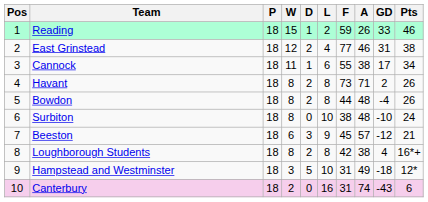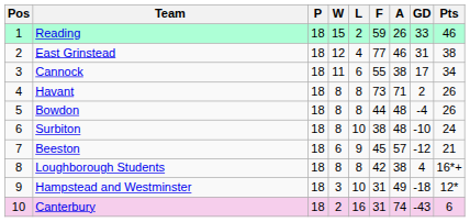 <table class="wikitable" style="font-size: 100%">
 <tr>
 <th width=20>Pos</th>
 <th width=400>Team</th>
 <th width=20>P</th>
 <th width=20>W</th>
-<th width=20>D</th>
 <th width=20>L</th>
 <th width=20>F</th>
 <th width=20>A</th>
 <th width=20>GD</th>
 <th width=20>Pts</th>
 </tr>
 <tr align=center style="background: #ADFFD6;">
 <td>1</td>
 <td align="left"><a href='#'>Reading</a></td>
 <td>18</td>
 <td>15</td>
-<td>1</td>
 <td>2</td>
 <td>59</td>
 <td>26</td>
 <td>33</td>
 <td>46</td>
 </tr>
 <tr align=center>
 <td>2</td>
 <td align="left"><a href='#'>East Grinstead</a></td>
 <td>18</td>
 <td>12</td>
-<td>2</td>
 <td>4</td>
 <td>77</td>
 <td>46</td>
 <td>31</td>
 <td>38</td>
 </tr>
 <tr align=center>
 <td>3</td>
 <td align="left"><a href='#'>Cannock</a></td>
 <td>18</td>
 <td>11</td>
-<td>1</td>
 <td>6</td>
 <td>55</td>
 <td>38</td>
 <td>17</td>
 <td>34</td>
 </tr>
 <tr align=center>
 <td>4</td>
 <td align="left"><a href='#'>Havant</a></td>
 <td>18</td>
 <td>8</td>
-<td>2</td>
 <td>8</td>
 <td>73</td>
 <td>71</td>
 <td>2</td>
 <td>26</td>
 </tr>
 <tr align=center>
 <td>5</td>
 <td align="left"><a href='#'>Bowdon</a></td>
 <td>18</td>
 <td>8</td>
-<td>2</td>
 <td>8</td>
 <td>44</td>
 <td>48</td>
 <td>-4</td>
 <td>26</td>
 </tr>
 <tr align=center>
 <td>6</td>
 <td align="left"><a href='#'>Surbiton</a></td>
 <td>18</td>
 <td>8</td>
-<td>0</td>
 <td>10</td>
 <td>38</td>
 <td>48</td>
 <td>-10</td>
 <td>24</td>
 </tr>
 <tr align=center>
 <td>7</td>
 <td align="left"><a href='#'>Beeston</a></td>
 <td>18</td>
 <td>6</td>
-<td>3</td>
 <td>9</td>
 <td>45</td>
 <td>57</td>
 <td>-12</td>
 <td>21</td>
 </tr>
 <tr align=center>
 <td>8</td>
 <td align="left"><a href='#'>Loughborough Students</a></td>
 <td>18</td>
 <td>8</td>
-<td>2</td>
 <td>8</td>
 <td>42</td>
 <td>38</td>
 <td>4</td>
 <td>16*+</td>
 </tr>
 <tr align=center>
 <td>9</td>
 <td align="left"><a href='#'>Hampstead and Westminster</a></td>
 <td>18</td>
 <td>3</td>
-<td>5</td>
 <td>10</td>
 <td>31</td>
 <td>49</td>
 <td>-18</td>
 <td>12*</td>
 </tr>
 <tr align=center style="background: #F6CEEC;">
 <td>10</td>
 <td align="left"><a href='#'>Canterbury</a></td>
 <td>18</td>
 <td>2</td>
-<td>0</td>
 <td>16</td>
 <td>31</td>
 <td>74</td>
 <td>-43</td>
 <td>6</td>
 </tr>
 </table>
